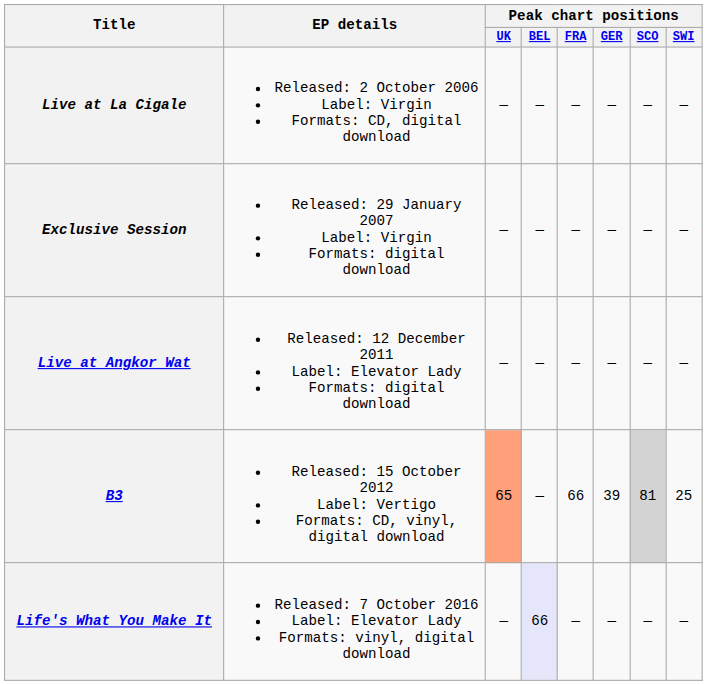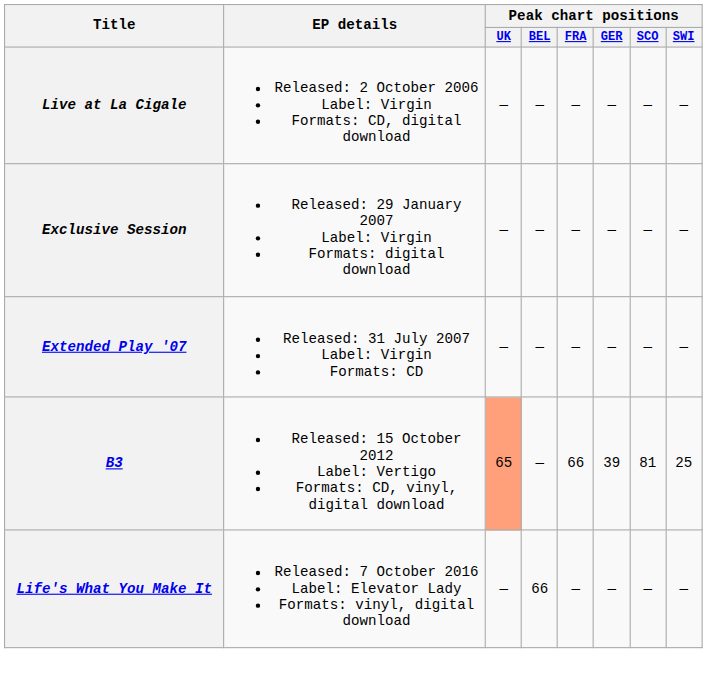 <table class="wikitable plainrowheaders" style="text-align:center;">
 <tr>
 <th scope="col" rowspan="2" style="width:15em;">Title</th>
 <th scope="col" rowspan="2" style="width:18em;">EP details</th>
 <th scope="col" colspan="6">Peak chart positions</th>
 </tr>
 <tr>
 <th scope="col" style="width:2.5em;font-size:85%;"><a href='#'>UK</a><br></th>
 <th scope="col" style="width:2.5em;font-size:85%;"><a href='#'>BEL</a><br></th>
 <th scope="col" style="width:2.5em;font-size:85%;"><a href='#'>FRA</a><br></th>
 <th scope="col" style="width:2.5em;font-size:85%;"><a href='#'>GER</a><br></th>
 <th scope="col" style="width:2.5em;font-size:85%;"><a href='#'>SCO</a><br></th>
 <th scope="col" style="width:2.5em;font-size:85%;"><a href='#'>SWI</a><br></th>
 </tr>
 <tr>
 <th scope="row"><em>Live at La Cigale</em></th>
 <td><br><ul><li>Released: 2 October 2006</li><li>Label: Virgin</li><li>Formats: CD, digital download</li></ul></td>
 <td>—</td>
 <td>—</td>
 <td>—</td>
 <td>—</td>
 <td>—</td>
 <td>—</td>
 </tr>
 <tr>
 <th scope="row"><em>Exclusive Session</em></th>
 <td><br><ul><li>Released: 29 January 2007</li><li>Label: Virgin</li><li>Formats: digital download</li></ul></td>
 <td>—</td>
 <td>—</td>
 <td>—</td>
 <td>—</td>
 <td>—</td>
 <td>—</td>
 </tr>
 <tr>
-<th scope="row"><em><a href='#'>Live at Angkor Wat</a></em></th>
-<td><br><ul><li>Released: 12 December 2011</li><li>Label: Elevator Lady</li><li>Formats: digital download</li></ul></td>
+<th scope="row"><em><a href='#'>Extended Play '07</a></em></th>
+<td><br><ul><li>Released: 31 July 2007</li><li>Label: Virgin</li><li>Formats: CD</li></ul></td>
 <td>—</td>
 <td>—</td>
 <td>—</td>
 <td>—</td>
 <td>—</td>
 <td>—</td>
 </tr>
 <tr>
 <th scope="row"><em><a href='#'>B3</a></em></th>
 <td><br><ul><li>Released: 15 October 2012</li><li>Label: Vertigo</li><li>Formats: CD, vinyl, digital download</li></ul></td>
 <td style="background: lightsalmon;">65</td>
 <td>—</td>
 <td>66</td>
 <td>39</td>
-<td style="background: lightgrey;">81</td>
+<td>81</td>
 <td>25</td>
 </tr>
 <tr>
 <th scope="row"><em><a href='#'>Life's What You Make It</a></em></th>
 <td><br><ul><li>Released: 7 October 2016</li><li>Label: Elevator Lady</li><li>Formats: vinyl, digital download</li></ul></td>
 <td>—</td>
-<td style="background: lavender;">66</td>
+<td>66</td>
 <td>—</td>
 <td>—</td>
 <td>—</td>
 <td>—</td>
 </tr>
 </table>
